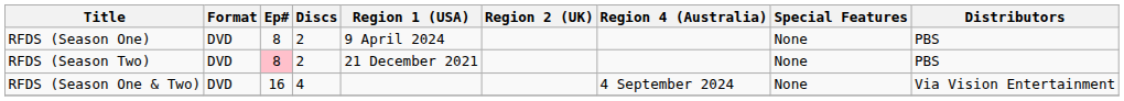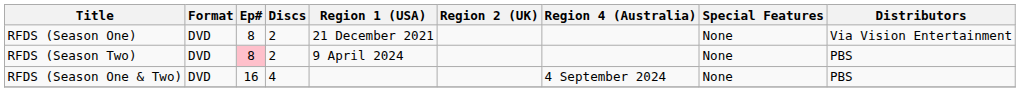 <table class="wikitable">
 <tr>
 <th>Title</th>
 <th>Format</th>
 <th>Ep#</th>
 <th>Discs</th>
 <th>Region 1 (USA)</th>
 <th>Region 2 (UK)</th>
 <th>Region 4 (Australia)</th>
 <th>Special Features</th>
 <th>Distributors</th>
 </tr>
 <tr>
 <td>RFDS (Season One)</td>
 <td>DVD</td>
 <td style="text-align:center;">8</td>
 <td>2</td>
-<td>9 April 2024</td>
+<td>21 December 2021</td>
 <td></td>
 <td></td>
 <td>None</td>
-<td>PBS</td>
+<td>Via Vision Entertainment</td>
 </tr>
 <tr>
 <td>RFDS (Season Two)</td>
 <td>DVD</td>
 <td style="background: pink; text-align:center;">8</td>
 <td>2</td>
-<td>21 December 2021</td>
+<td>9 April 2024</td>
 <td></td>
 <td></td>
 <td>None</td>
 <td>PBS</td>
 </tr>
 <tr>
 <td>RFDS (Season One & Two)</td>
 <td>DVD</td>
 <td style="text-align:center;">16</td>
 <td>4</td>
 <td></td>
 <td></td>
 <td>4 September 2024</td>
 <td>None</td>
-<td>Via Vision Entertainment</td>
+<td>PBS</td>
 </tr>
 <tr>
 </tr>
 </table>
